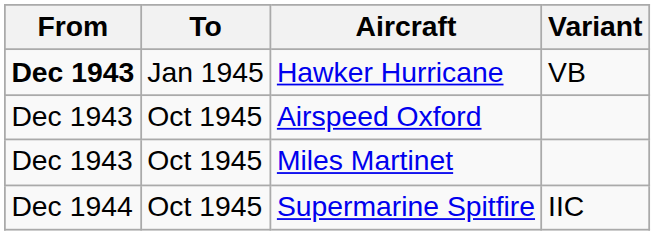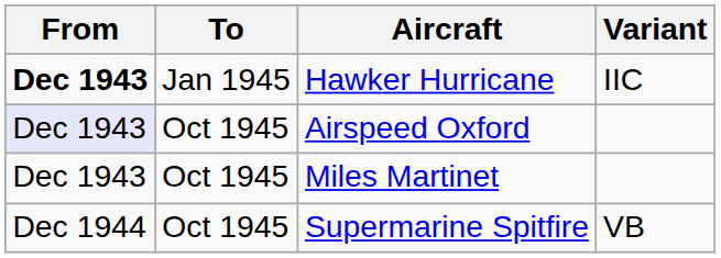 <table class="wikitable">
 <tr>
 <th>From</th>
 <th>To</th>
 <th>Aircraft</th>
 <th>Variant</th>
 </tr>
 <tr>
 <td><strong>Dec 1943</strong></td>
 <td>Jan 1945</td>
 <td><a href='#'>Hawker Hurricane</a></td>
-<td>VB</td>
+<td>IIC</td>
 </tr>
 <tr>
-<td>Dec 1943</td>
+<td style="background: lavender;">Dec 1943</td>
 <td>Oct 1945</td>
 <td><a href='#'>Airspeed Oxford</a></td>
 <td></td>
 </tr>
 <tr>
 <td>Dec 1943</td>
 <td>Oct 1945</td>
 <td><a href='#'>Miles Martinet</a></td>
 <td></td>
 </tr>
 <tr>
 <td>Dec 1944</td>
 <td>Oct 1945</td>
 <td><a href='#'>Supermarine Spitfire</a></td>
-<td>IIC</td>
+<td>VB</td>
 </tr>
 </table>
